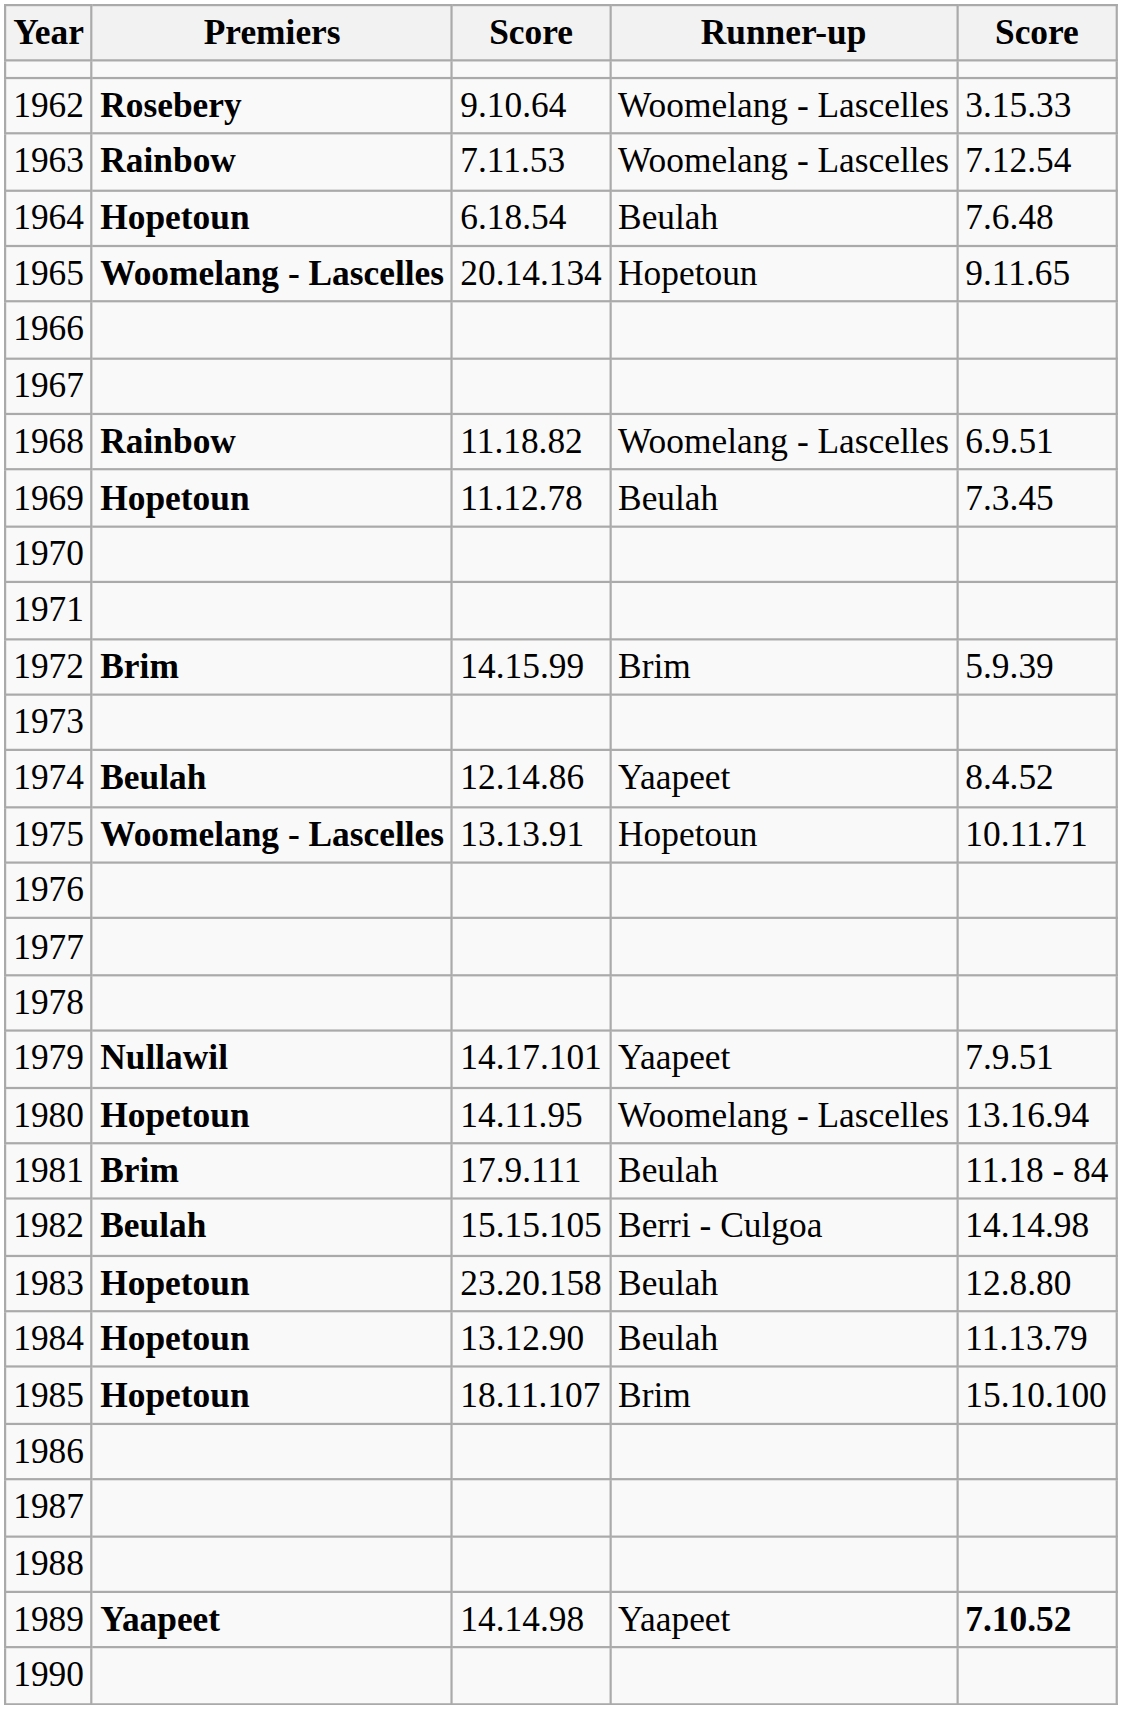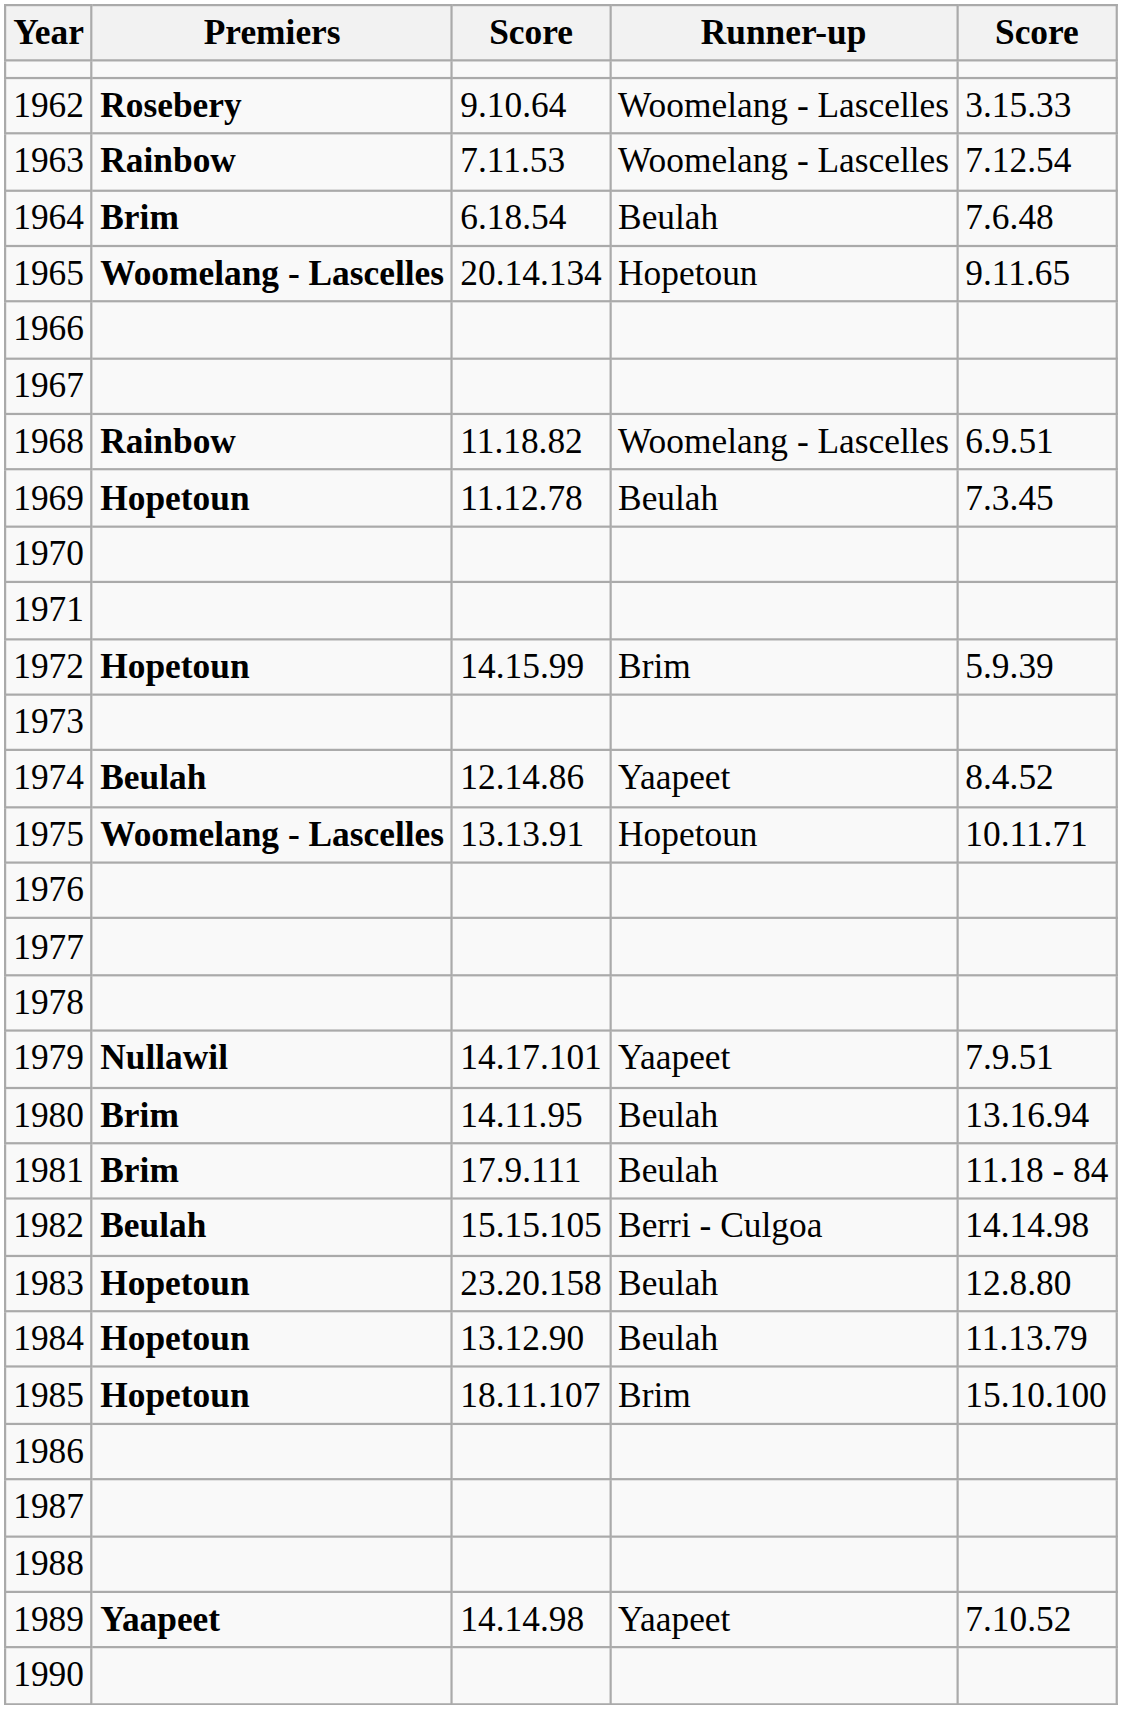 <table class="wikitable">
 <tr>
 <th>Year</th>
 <th>Premiers</th>
 <th>Score</th>
 <th>Runner-up</th>
 <th>Score</th>
 </tr>
 <tr>
 <td></td>
 <td></td>
 <td></td>
 <td></td>
 <td></td>
 </tr>
 <tr>
 <td>1962</td>
 <td><strong>Rosebery</strong></td>
 <td>9.10.64</td>
 <td>Woomelang - Lascelles</td>
 <td>3.15.33</td>
 </tr>
 <tr>
 <td>1963</td>
 <td><strong>Rainbow</strong></td>
 <td>7.11.53</td>
 <td>Woomelang - Lascelles</td>
 <td>7.12.54</td>
 </tr>
 <tr>
 <td>1964</td>
-<td><strong>Hopetoun</strong></td>
+<td><strong>Brim</strong></td>
 <td>6.18.54</td>
 <td>Beulah</td>
 <td>7.6.48</td>
 </tr>
 <tr>
 <td>1965</td>
 <td><strong>Woomelang - Lascelles</strong></td>
 <td>20.14.134</td>
 <td>Hopetoun</td>
 <td>9.11.65</td>
 </tr>
 <tr>
 <td>1966</td>
 <td></td>
 <td></td>
 <td></td>
 <td></td>
 </tr>
 <tr>
 <td>1967</td>
 <td></td>
 <td></td>
 <td></td>
 <td></td>
 </tr>
 <tr>
 <td>1968</td>
 <td><strong>Rainbow</strong></td>
 <td>11.18.82</td>
 <td>Woomelang - Lascelles</td>
 <td>6.9.51</td>
 </tr>
 <tr>
 <td>1969</td>
 <td><strong>Hopetoun</strong></td>
 <td>11.12.78</td>
 <td>Beulah</td>
 <td>7.3.45</td>
 </tr>
 <tr>
 <td>1970</td>
 <td></td>
 <td></td>
 <td></td>
 <td></td>
 </tr>
 <tr>
 <td>1971</td>
 <td></td>
 <td></td>
 <td></td>
 <td></td>
 </tr>
 <tr>
 <td>1972</td>
-<td><strong>Brim</strong></td>
+<td><strong>Hopetoun</strong></td>
 <td>14.15.99</td>
 <td>Brim</td>
 <td>5.9.39</td>
 </tr>
 <tr>
 <td>1973</td>
 <td></td>
 <td></td>
 <td></td>
 <td></td>
 </tr>
 <tr>
 <td>1974</td>
 <td><strong>Beulah</strong></td>
 <td>12.14.86</td>
 <td>Yaapeet</td>
 <td>8.4.52</td>
 </tr>
 <tr>
 <td>1975</td>
 <td><strong>Woomelang - Lascelles</strong></td>
 <td>13.13.91</td>
 <td>Hopetoun</td>
 <td>10.11.71</td>
 </tr>
 <tr>
 <td>1976</td>
 <td></td>
 <td></td>
 <td></td>
 <td></td>
 </tr>
 <tr>
 <td>1977</td>
 <td></td>
 <td></td>
 <td></td>
 <td></td>
 </tr>
 <tr>
 <td>1978</td>
 <td></td>
 <td></td>
 <td></td>
 <td></td>
 </tr>
 <tr>
 <td>1979</td>
 <td><strong>Nullawil</strong></td>
 <td>14.17.101</td>
 <td>Yaapeet</td>
 <td>7.9.51</td>
 </tr>
 <tr>
 <td>1980</td>
-<td><strong>Hopetoun</strong></td>
+<td><strong>Brim</strong></td>
 <td>14.11.95</td>
-<td>Woomelang - Lascelles</td>
+<td>Beulah</td>
 <td>13.16.94</td>
 </tr>
 <tr>
 <td>1981</td>
 <td><strong>Brim</strong></td>
 <td>17.9.111</td>
 <td>Beulah</td>
 <td>11.18 - 84</td>
 </tr>
 <tr>
 <td>1982</td>
 <td><strong>Beulah</strong></td>
 <td>15.15.105</td>
 <td>Berri - Culgoa</td>
 <td>14.14.98</td>
 </tr>
 <tr>
 <td>1983</td>
 <td><strong>Hopetoun</strong></td>
 <td>23.20.158</td>
 <td>Beulah</td>
 <td>12.8.80</td>
 </tr>
 <tr>
 <td>1984</td>
 <td><strong>Hopetoun</strong></td>
 <td>13.12.90</td>
 <td>Beulah</td>
 <td>11.13.79</td>
 </tr>
 <tr>
 <td>1985</td>
 <td><strong>Hopetoun</strong></td>
 <td>18.11.107</td>
 <td>Brim</td>
 <td>15.10.100</td>
 </tr>
 <tr>
 <td>1986</td>
 <td></td>
 <td></td>
 <td></td>
 <td></td>
 </tr>
 <tr>
 <td>1987</td>
 <td></td>
 <td></td>
 <td></td>
 <td></td>
 </tr>
 <tr>
 <td>1988</td>
 <td></td>
 <td></td>
 <td></td>
 <td></td>
 </tr>
 <tr>
 <td>1989</td>
 <td><strong>Yaapeet</strong></td>
 <td>14.14.98</td>
 <td>Yaapeet</td>
-<td><strong>7.10.52</strong></td>
+<td>7.10.52</td>
 </tr>
 <tr>
 <td>1990</td>
 <td></td>
 <td></td>
 <td></td>
 <td></td>
 </tr>
 <tr>
 </tr>
 </table>
